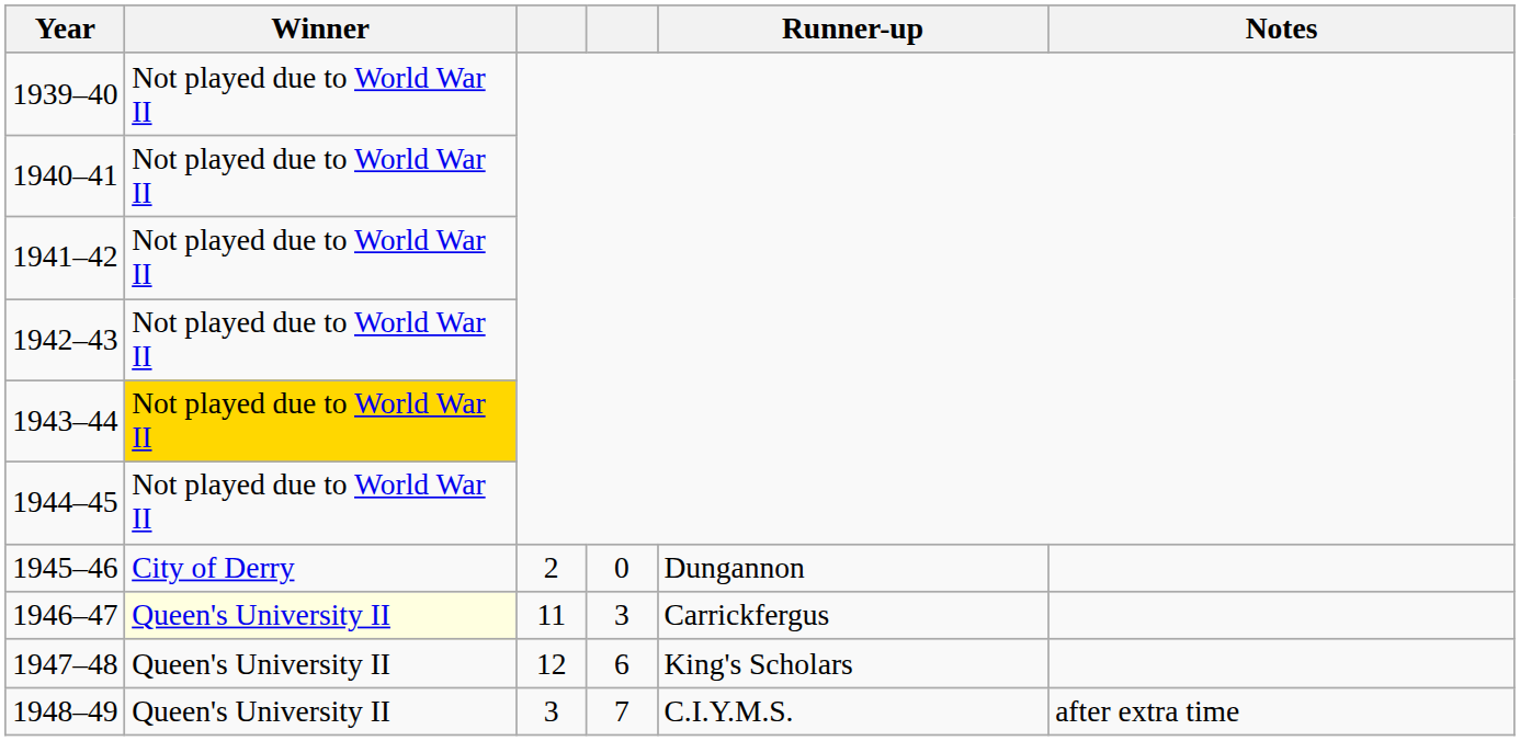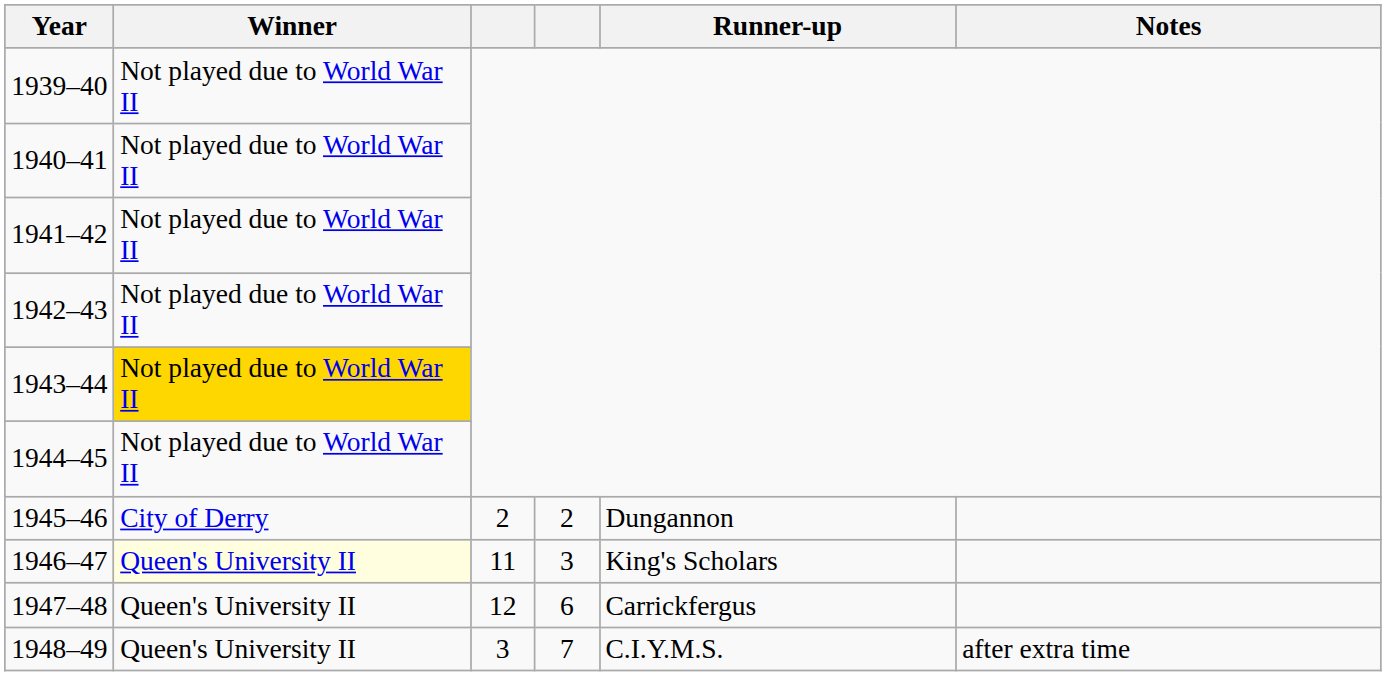 <table class="wikitable">
 <tr>
 <th>Year</th>
 <th>Winner</th>
 <th></th>
 <th></th>
 <th>Runner-up</th>
 <th>Notes</th>
 </tr>
 <tr>
 <td align="center">1939–40</td>
 <td>Not played due to <a href='#'>World War II</a></td>
 </tr>
 <tr>
 <td align="center">1940–41</td>
 <td>Not played due to <a href='#'>World War II</a></td>
 </tr>
 <tr>
 <td align="center">1941–42</td>
 <td>Not played due to <a href='#'>World War II</a></td>
 </tr>
 <tr>
 <td align="center">1942–43</td>
 <td>Not played due to <a href='#'>World War II</a></td>
 </tr>
 <tr>
 <td align="center">1943–44</td>
 <td style="background: gold;">Not played due to <a href='#'>World War II</a></td>
 </tr>
 <tr>
 <td align="center">1944–45</td>
 <td>Not played due to <a href='#'>World War II</a></td>
 </tr>
 <tr>
 <td align="center">1945–46</td>
 <td width=200><a href='#'>City of Derry</a></td>
 <td width=30 align="center">2</td>
-<td width=30 align="center">0</td>
+<td width=30 align="center">2</td>
 <td>Dungannon</td>
 <td></td>
 </tr>
 <tr>
 <td align="center">1946–47</td>
 <td style="background: lightyellow;"><a href='#'>Queen's University II</a></td>
 <td align="center">11</td>
 <td align="center">3</td>
-<td>Carrickfergus</td>
+<td>King's Scholars</td>
 <td></td>
 </tr>
 <tr>
 <td align="center">1947–48</td>
 <td>Queen's University II</td>
 <td align="center">12</td>
 <td align="center">6</td>
-<td>King's Scholars</td>
+<td>Carrickfergus</td>
 <td width=240></td>
 </tr>
 <tr>
 <td align="center">1948–49</td>
 <td>Queen's University II</td>
 <td align="center">3</td>
 <td align="center">7</td>
 <td width=200>C.I.Y.M.S.</td>
 <td>after extra time</td>
 </tr>
 </table>
